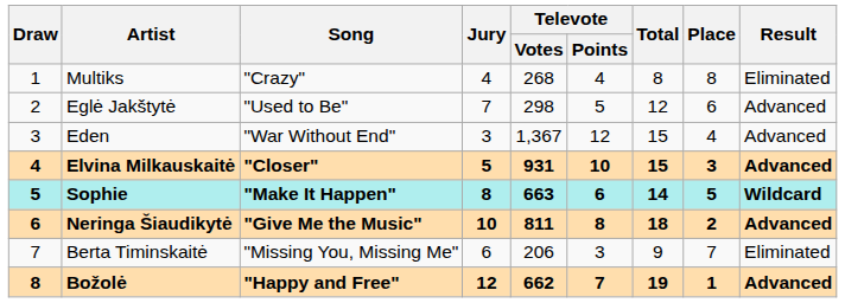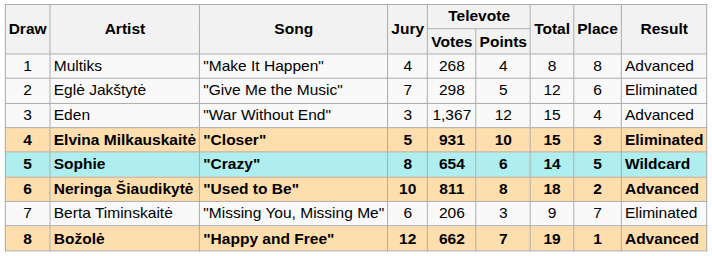 <table class="sortable wikitable" style="margin: 1em auto 1em auto; text-align:center;">
 <tr>
 <th rowspan="2">Draw</th>
 <th rowspan="2">Artist</th>
 <th rowspan="2">Song</th>
 <th rowspan="2">Jury</th>
 <th colspan="2">Televote</th>
 <th rowspan="2">Total</th>
 <th rowspan="2">Place</th>
 <th rowspan="2">Result</th>
 </tr>
 <tr>
 <th>Votes</th>
 <th>Points</th>
 </tr>
 <tr>
 <td>1</td>
 <td align="left">Multiks</td>
-<td align="left">"Crazy"</td>
+<td align="left">"Make It Happen"</td>
 <td>4</td>
 <td>268</td>
 <td>4</td>
 <td>8</td>
 <td>8</td>
-<td align="left">Eliminated</td>
+<td align="left">Advanced</td>
 </tr>
 <tr>
 <td>2</td>
 <td align="left">Eglė Jakštytė</td>
-<td align="left">"Used to Be"</td>
+<td align="left">"Give Me the Music"</td>
 <td>7</td>
 <td>298</td>
 <td>5</td>
 <td>12</td>
 <td>6</td>
-<td align="left">Advanced</td>
+<td align="left">Eliminated</td>
 </tr>
 <tr>
 <td>3</td>
 <td align="left">Eden</td>
 <td align="left">"War Without End"</td>
 <td>3</td>
 <td>1,367</td>
 <td>12</td>
 <td>15</td>
 <td>4</td>
 <td align="left">Advanced</td>
 </tr>
 <tr style="font-weight:bold; background:navajowhite;">
 <td>4</td>
 <td align="left">Elvina Milkauskaitė</td>
 <td align="left">"Closer"</td>
 <td>5</td>
 <td>931</td>
 <td>10</td>
 <td>15</td>
 <td>3</td>
-<td align="left">Advanced</td>
+<td align="left">Eliminated</td>
 </tr>
 <tr style="font-weight:bold; background:paleturquoise;">
 <td>5</td>
 <td align="left">Sophie</td>
-<td align="left">"Make It Happen"</td>
+<td align="left">"Crazy"</td>
 <td>8</td>
-<td>663</td>
+<td>654</td>
 <td>6</td>
 <td>14</td>
 <td>5</td>
 <td align="left">Wildcard</td>
 </tr>
 <tr style="font-weight:bold; background:navajowhite;">
 <td>6</td>
 <td align="left">Neringa Šiaudikytė</td>
-<td align="left">"Give Me the Music"</td>
+<td align="left">"Used to Be"</td>
 <td>10</td>
 <td>811</td>
 <td>8</td>
 <td>18</td>
 <td>2</td>
 <td align="left">Advanced</td>
 </tr>
 <tr>
 <td>7</td>
 <td align="left">Berta Timinskaitė</td>
 <td align="left">"Missing You, Missing Me"</td>
 <td>6</td>
 <td>206</td>
 <td>3</td>
 <td>9</td>
 <td>7</td>
 <td align="left">Eliminated</td>
 </tr>
 <tr style="font-weight:bold; background:navajowhite;">
 <td>8</td>
 <td align="left">Božolė</td>
 <td align="left">"Happy and Free"</td>
 <td>12</td>
 <td>662</td>
 <td>7</td>
 <td>19</td>
 <td>1</td>
 <td align="left">Advanced</td>
 </tr>
 </table>
